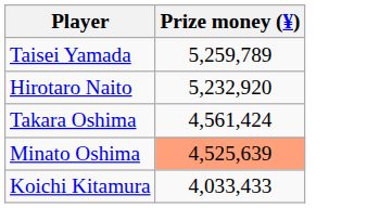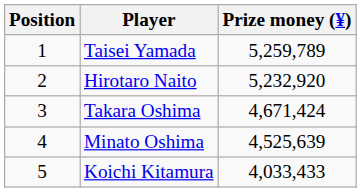 <table class="wikitable">
 <tr>
+<th>Position</th>
 <th>Player</th>
 <th>Prize money (<a href='#'>¥</a>)</th>
 </tr>
 <tr>
+<td align=center>1</td>
 <td> <a href='#'>Taisei Yamada</a></td>
 <td align=center>5,259,789</td>
 </tr>
 <tr>
+<td align=center>2</td>
 <td> <a href='#'>Hirotaro Naito</a></td>
 <td align=center>5,232,920</td>
 </tr>
 <tr>
+<td align=center>3</td>
 <td> <a href='#'>Takara Oshima</a></td>
-<td align=center>4,561,424</td>
+<td align=center>4,671,424</td>
 </tr>
 <tr>
+<td align=center>4</td>
 <td> <a href='#'>Minato Oshima</a></td>
-<td align=center style="background: lightsalmon;">4,525,639</td>
+<td align=center>4,525,639</td>
 </tr>
 <tr>
+<td align=center>5</td>
 <td> <a href='#'>Koichi Kitamura</a></td>
 <td align=center>4,033,433</td>
 </tr>
 </table>
